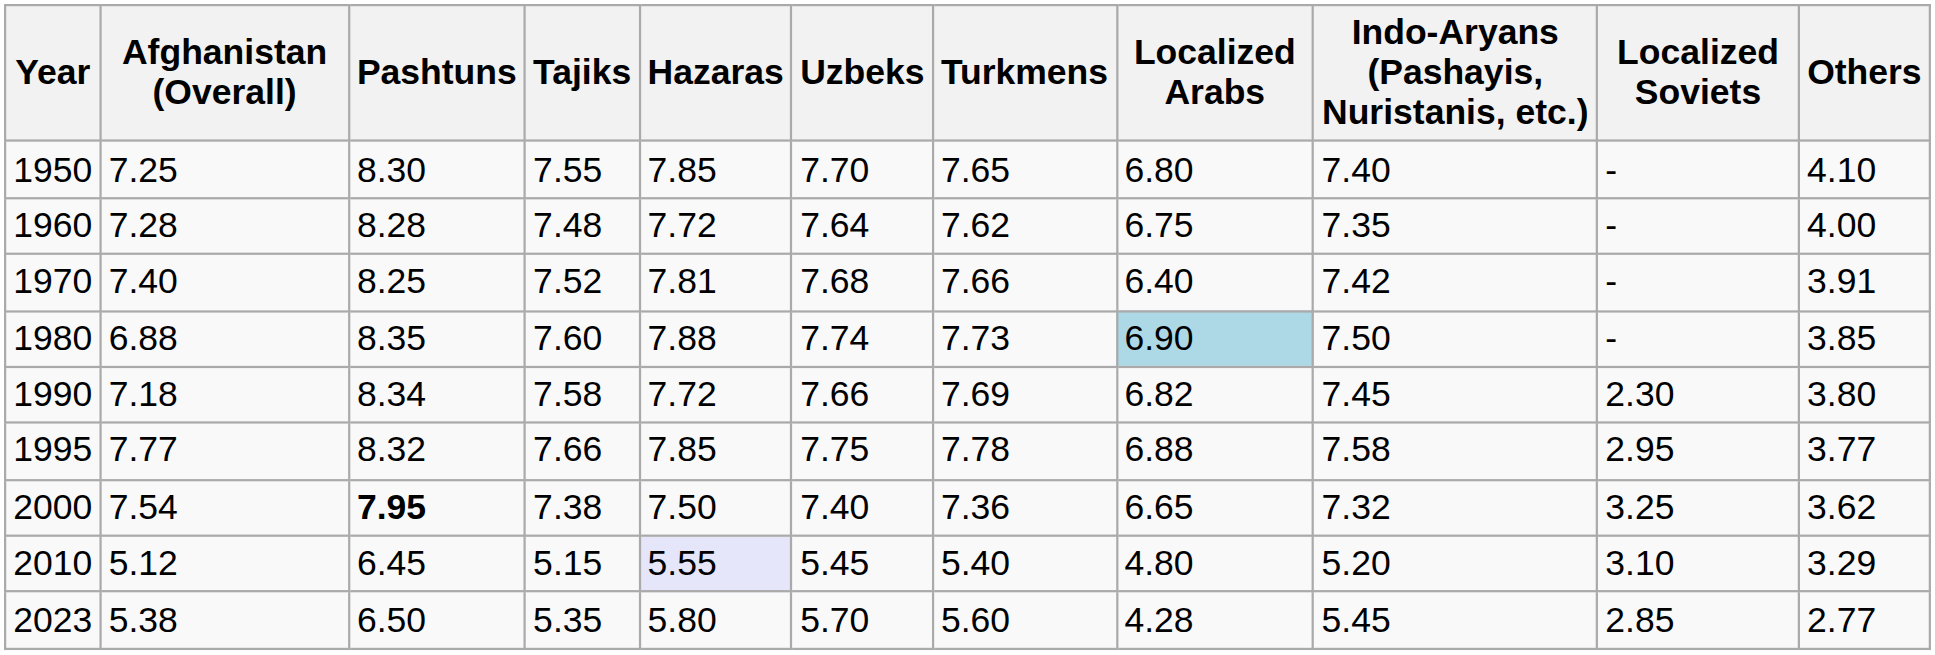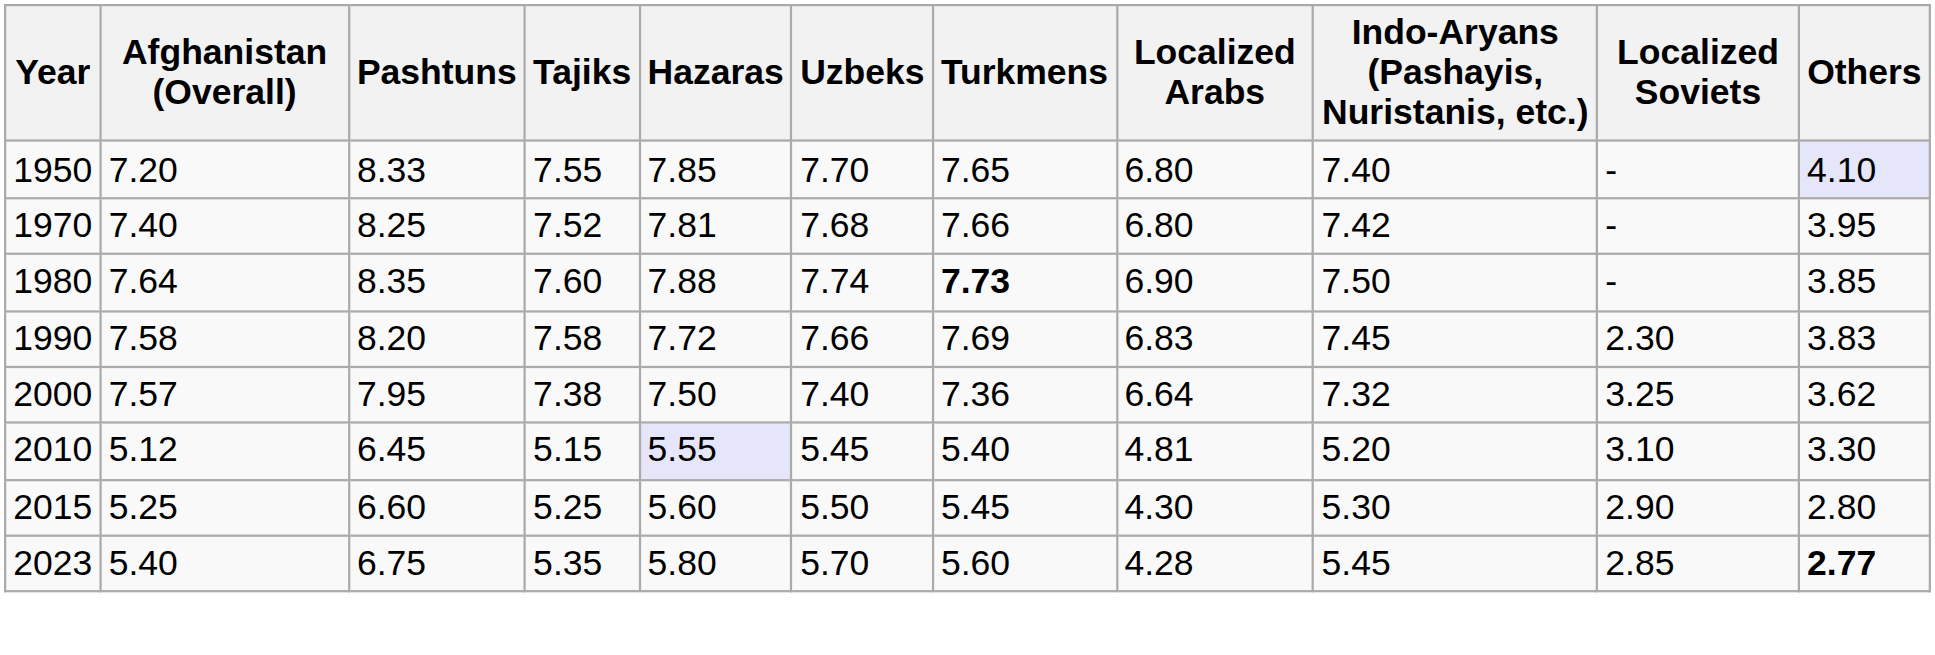 <table class="wikitable">
 <tr>
 <th>Year</th>
 <th>Afghanistan (Overall)</th>
 <th>Pashtuns</th>
 <th>Tajiks</th>
 <th>Hazaras</th>
 <th>Uzbeks</th>
 <th>Turkmens</th>
 <th>Localized Arabs</th>
 <th>Indo-Aryans (Pashayis, Nuristanis, etc.)</th>
 <th>Localized Soviets</th>
 <th>Others</th>
 </tr>
 <tr>
 <td>1950</td>
-<td>7.25</td>
-<td>8.30</td>
+<td>7.20</td>
+<td>8.33</td>
 <td>7.55</td>
 <td>7.85</td>
 <td>7.70</td>
 <td>7.65</td>
 <td>6.80</td>
 <td>7.40</td>
 <td>-</td>
-<td>4.10</td>
-</tr>
-<tr>
-<td>1960</td>
-<td>7.28 </td>
-<td>8.28 </td>
-<td>7.48 </td>
-<td>7.72 </td>
-<td>7.64 </td>
-<td>7.62 </td>
-<td>6.75 </td>
-<td>7.35 </td>
-<td>-</td>
-<td>4.00 </td>
+<td style="background: lavender;">4.10</td>
 </tr>
 <tr>
 <td>1970</td>
 <td>7.40 </td>
 <td>8.25 </td>
 <td>7.52 </td>
 <td>7.81 </td>
 <td>7.68 </td>
 <td>7.66 </td>
-<td>6.40 </td>
+<td>6.80 </td>
 <td>7.42 </td>
 <td>-</td>
-<td>3.91 </td>
+<td>3.95 </td>
 </tr>
 <tr>
 <td>1980</td>
-<td>6.88 </td>
+<td>7.64 </td>
 <td>8.35 </td>
 <td>7.60 </td>
 <td>7.88 </td>
 <td>7.74 </td>
-<td>7.73 </td>
-<td style="background: lightblue;">6.90 </td>
+<td><strong>7.73 </strong></td>
+<td>6.90 </td>
 <td>7.50 </td>
 <td>-</td>
 <td>3.85 </td>
 </tr>
 <tr>
 <td>1990</td>
-<td>7.18 </td>
-<td>8.34 </td>
+<td>7.58 </td>
+<td>8.20 </td>
 <td>7.58 </td>
 <td>7.72 </td>
 <td>7.66 </td>
 <td>7.69 </td>
-<td>6.82 </td>
+<td>6.83 </td>
 <td>7.45 </td>
 <td>2.30 </td>
-<td>3.80 </td>
-</tr>
-<tr>
-<td>1995</td>
-<td>7.77 </td>
-<td>8.32 </td>
-<td>7.66 </td>
-<td>7.85 </td>
-<td>7.75 </td>
-<td>7.78 </td>
-<td>6.88 </td>
-<td>7.58 </td>
-<td>2.95 </td>
-<td>3.77 </td>
+<td>3.83 </td>
 </tr>
 <tr>
 <td>2000</td>
-<td>7.54 </td>
-<td><strong>7.95 </strong></td>
+<td>7.57 </td>
+<td>7.95 </td>
 <td>7.38 </td>
 <td>7.50 </td>
 <td>7.40 </td>
 <td>7.36 </td>
-<td>6.65 </td>
+<td>6.64 </td>
 <td>7.32 </td>
 <td>3.25 </td>
 <td>3.62 </td>
 </tr>
 <tr>
 <td>2010</td>
 <td>5.12 </td>
 <td>6.45 </td>
 <td>5.15 </td>
 <td style="background: lavender;">5.55 </td>
 <td>5.45 </td>
 <td>5.40 </td>
-<td>4.80 </td>
+<td>4.81 </td>
 <td>5.20 </td>
 <td>3.10 </td>
-<td>3.29 </td>
+<td>3.30 </td>
+</tr>
+<tr>
+<td>2015</td>
+<td>5.25 </td>
+<td>6.60 </td>
+<td>5.25 </td>
+<td>5.60 </td>
+<td>5.50 </td>
+<td>5.45 </td>
+<td>4.30 </td>
+<td>5.30 </td>
+<td>2.90 </td>
+<td>2.80 </td>
 </tr>
 <tr>
 <td>2023</td>
-<td>5.38 </td>
-<td>6.50 </td>
+<td>5.40 </td>
+<td>6.75 </td>
 <td>5.35 </td>
 <td>5.80 </td>
 <td>5.70 </td>
 <td>5.60 </td>
 <td>4.28 </td>
 <td>5.45 </td>
 <td>2.85 </td>
-<td>2.77 </td>
+<td><strong>2.77 </strong></td>
 </tr>
 </table>
